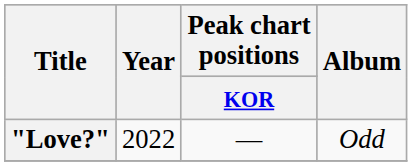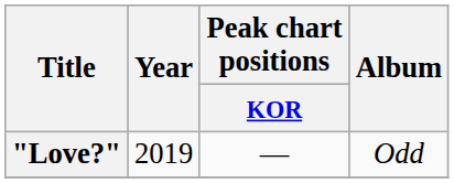 <table class="wikitable plainrowheaders" style="text-align:center;">
 <tr>
 <th scope="col" rowspan="2">Title</th>
 <th scope="col" rowspan="2">Year</th>
 <th scope="col" colspan="1">Peak chart <br> positions</th>
 <th scope="col" rowspan="2">Album</th>
 </tr>
 <tr>
 <th><small><a href='#'>KOR</a></small><br></th>
 </tr>
 <tr>
 <th scope="row">"Love?"<br></th>
-<td>2022</td>
+<td>2019</td>
 <td>—</td>
 <td><em>Odd</em></td>
 </tr>
 <tr>
 </tr>
 </table>
